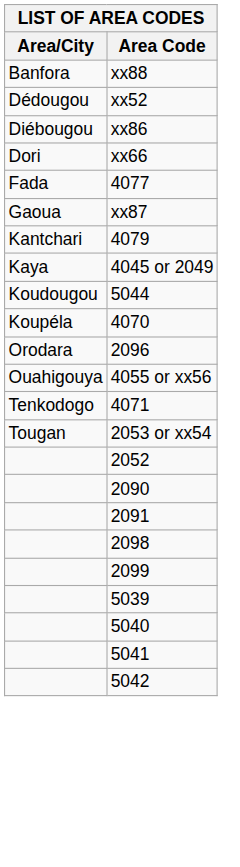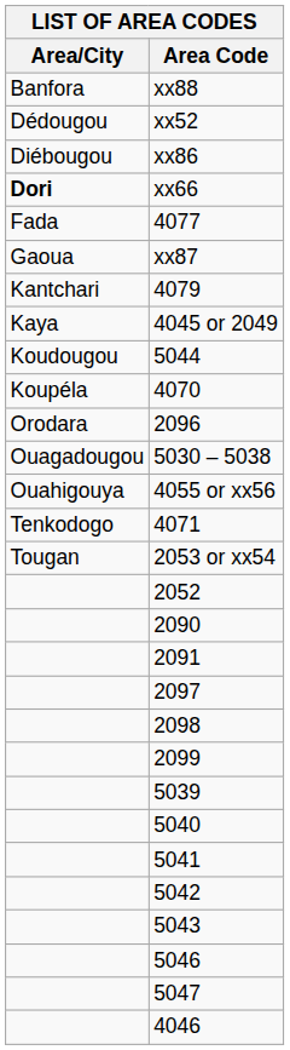 <table class="wikitable">
 <tr>
 <th colspan="2">LIST OF AREA CODES</th>
 </tr>
 <tr>
 <th>Area/City</th>
 <th>Area Code</th>
 </tr>
 <tr>
 <td>Banfora</td>
 <td>xx88</td>
 </tr>
 <tr>
 <td>Dédougou</td>
 <td>xx52</td>
 </tr>
 <tr>
 <td>Diébougou</td>
 <td>xx86</td>
 </tr>
 <tr>
-<td>Dori</td>
+<td><strong>Dori</strong></td>
 <td>xx66</td>
 </tr>
 <tr>
 <td>Fada</td>
 <td>4077</td>
 </tr>
 <tr>
 <td>Gaoua</td>
 <td>xx87</td>
 </tr>
 <tr>
 <td>Kantchari</td>
 <td>4079</td>
 </tr>
 <tr>
 <td>Kaya</td>
 <td>4045 or 2049</td>
 </tr>
 <tr>
 <td>Koudougou</td>
 <td>5044</td>
 </tr>
 <tr>
 <td>Koupéla</td>
 <td>4070</td>
 </tr>
 <tr>
 <td>Orodara</td>
 <td>2096</td>
 </tr>
 <tr>
+<td>Ouagadougou</td>
+<td>5030 – 5038</td>
+</tr>
+<tr>
 <td>Ouahigouya</td>
 <td>4055 or xx56</td>
 </tr>
 <tr>
 <td>Tenkodogo</td>
 <td>4071</td>
 </tr>
 <tr>
 <td>Tougan</td>
 <td>2053 or xx54</td>
 </tr>
 <tr>
 <td></td>
 <td>2052</td>
 </tr>
 <tr>
 <td></td>
 <td>2090</td>
 </tr>
 <tr>
 <td></td>
 <td>2091</td>
 </tr>
 <tr>
 <td></td>
+<td>2097</td>
+</tr>
+<tr>
+<td></td>
 <td>2098</td>
 </tr>
 <tr>
 <td></td>
 <td>2099</td>
 </tr>
 <tr>
 <td></td>
 <td>5039</td>
 </tr>
 <tr>
 <td></td>
 <td>5040</td>
 </tr>
 <tr>
 <td></td>
 <td>5041</td>
 </tr>
 <tr>
 <td></td>
 <td>5042</td>
 </tr>
+<tr>
+<td></td>
+<td>5043</td>
+</tr>
+<tr>
+<td></td>
+<td>5046</td>
+</tr>
+<tr>
+<td></td>
+<td>5047</td>
+</tr>
+<tr>
+<td></td>
+<td>4046</td>
+</tr>
 </table>
